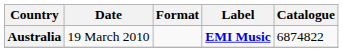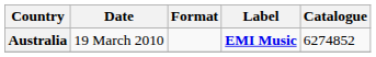 <table class="wikitable plainrowheaders">
 <tr>
 <th scope="col">Country</th>
 <th scope="col">Date</th>
 <th scope="col">Format</th>
 <th scope="col">Label</th>
 <th scope="col">Catalogue</th>
 </tr>
 <tr>
 <th scope="row">Australia</th>
 <td>19 March 2010</td>
 <td></td>
 <td><strong><a href='#'>EMI Music</a></strong></td>
-<td>6874822</td>
+<td>6274852</td>
 </tr>
 <tr>
 </tr>
 </table>
